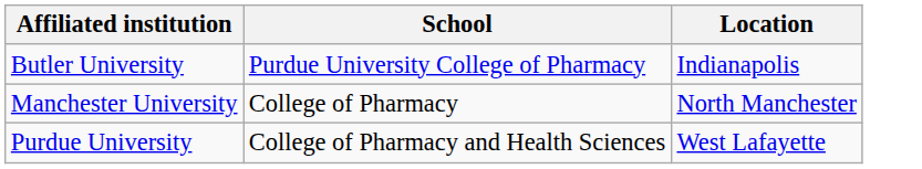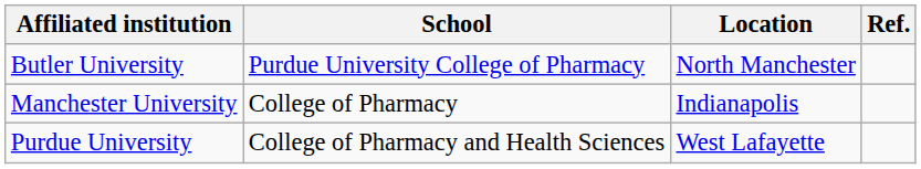 <table class="wikitable sortable">
 <tr>
 <th>Affiliated institution</th>
 <th>School</th>
 <th>Location</th>
+<th>Ref.</th>
 </tr>
 <tr>
 <td><a href='#'>Butler University</a></td>
 <td><a href='#'>Purdue University College of Pharmacy</a></td>
-<td><a href='#'>Indianapolis</a></td>
+<td><a href='#'>North Manchester</a></td>
+<td></td>
 </tr>
 <tr>
 <td><a href='#'>Manchester University</a></td>
 <td>College of Pharmacy</td>
-<td><a href='#'>North Manchester</a></td>
+<td><a href='#'>Indianapolis</a></td>
+<td></td>
 </tr>
 <tr>
 <td><a href='#'>Purdue University</a></td>
 <td>College of Pharmacy and Health Sciences</td>
 <td><a href='#'>West Lafayette</a></td>
+<td></td>
 </tr>
 </table>
